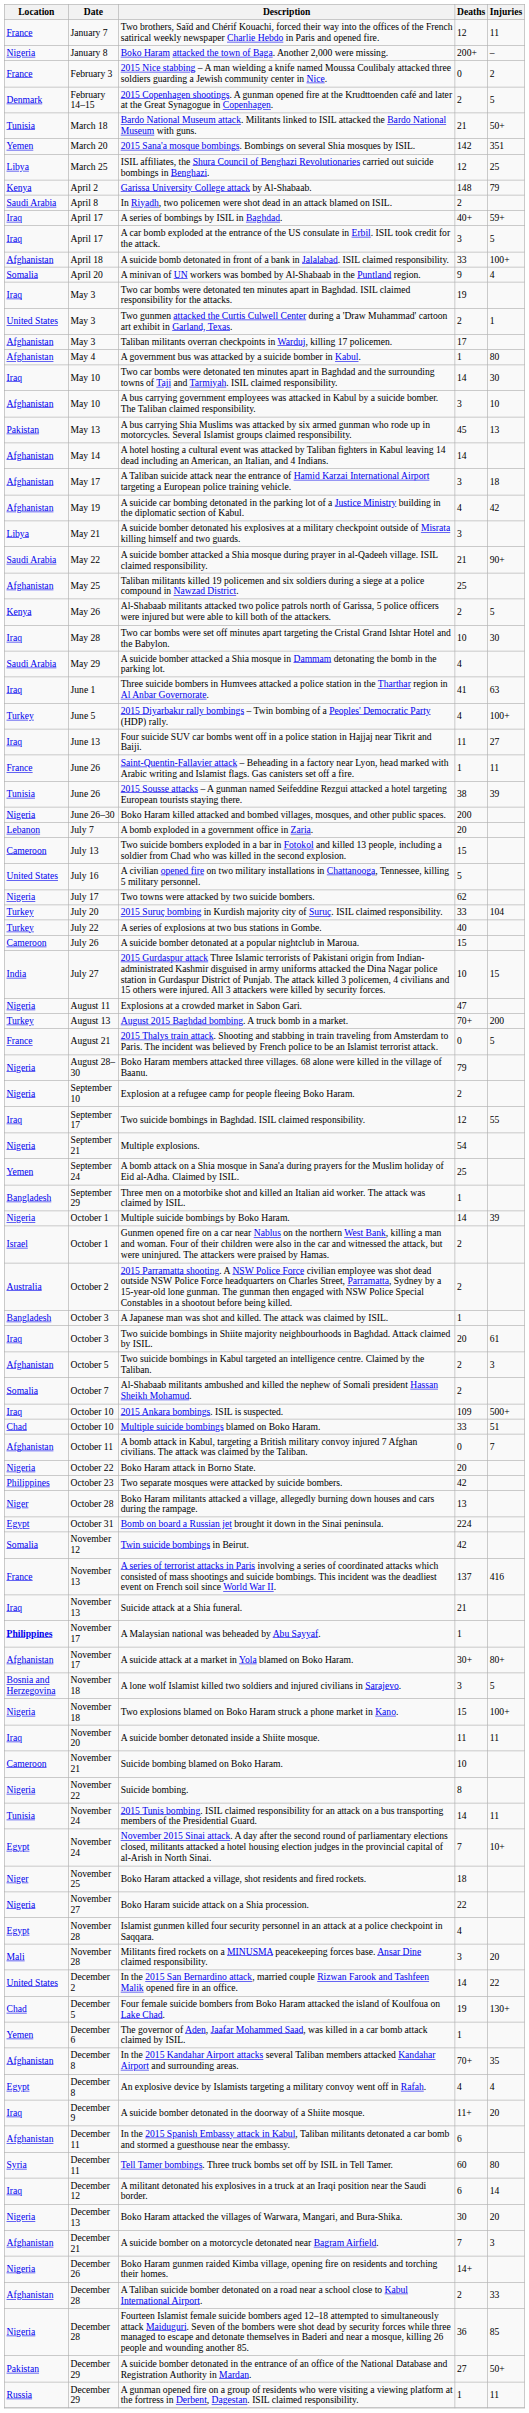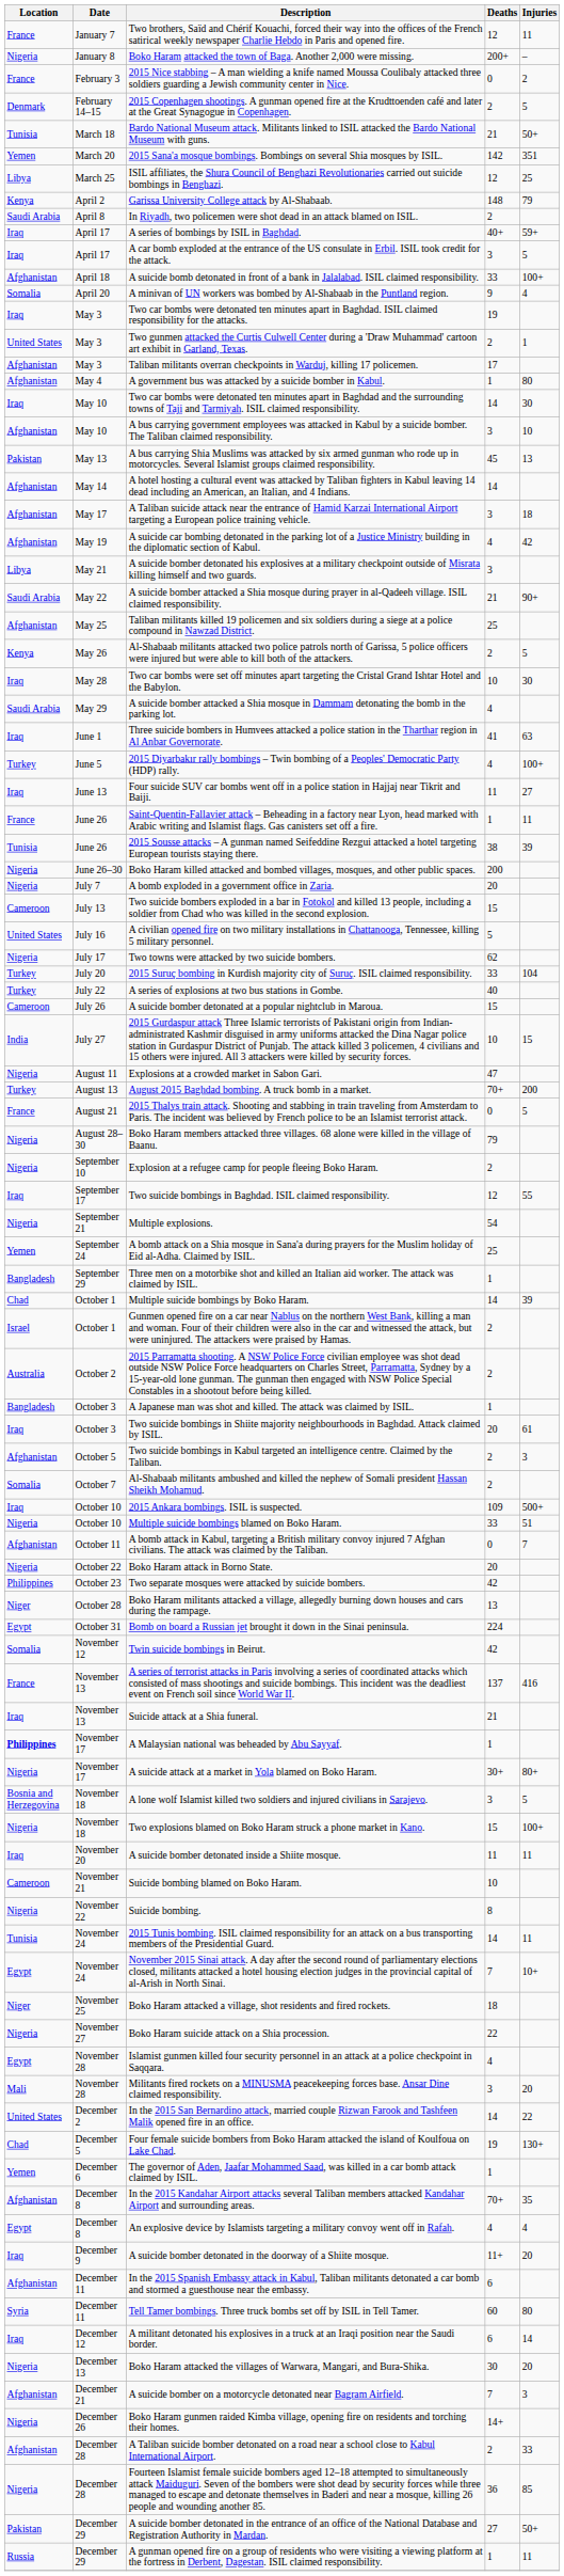 <table class="wikitable sortable">
 <tr>
 <th scope="col">Location</th>
 <th scope="col" data-sort-type="date">Date</th>
 <th scope="col" class="unsortable">Description</th>
 <th scope="col" data-sort-type="number">Deaths</th>
 <th scope="col" data-sort-type="number">Injuries</th>
 </tr>
 <tr>
 <td><a href='#'>France</a></td>
 <td>January 7</td>
 <td>Two brothers, Saïd and Chérif Kouachi, forced their way into the offices of the French satirical weekly newspaper <a href='#'>Charlie Hebdo</a> in Paris and opened fire.</td>
 <td>12</td>
 <td>11</td>
 </tr>
 <tr>
 <td><a href='#'>Nigeria</a></td>
 <td>January 8</td>
 <td><a href='#'>Boko Haram</a> <a href='#'>attacked the town of Baga</a>. Another 2,000 were missing.</td>
 <td>200+</td>
 <td>–</td>
 </tr>
 <tr>
 <td><a href='#'>France</a></td>
 <td>February 3</td>
 <td><a href='#'>2015 Nice stabbing</a> – A man wielding a knife named Moussa Coulibaly attacked three soldiers guarding a Jewish community center in <a href='#'>Nice</a>.</td>
 <td>0</td>
 <td>2</td>
 </tr>
 <tr>
 <td><a href='#'>Denmark</a></td>
 <td>February 14–15</td>
 <td><a href='#'>2015 Copenhagen shootings</a>. A gunman opened fire at the Krudttoenden café and later at the Great Synagogue in <a href='#'>Copenhagen</a>.</td>
 <td>2</td>
 <td>5</td>
 </tr>
 <tr>
 <td><a href='#'>Tunisia</a></td>
 <td>March 18</td>
 <td><a href='#'>Bardo National Museum attack</a>. Militants linked to ISIL attacked the <a href='#'>Bardo National Museum</a> with guns.</td>
 <td>21</td>
 <td>50+</td>
 </tr>
 <tr>
 <td><a href='#'>Yemen</a></td>
 <td>March 20</td>
 <td><a href='#'>2015 Sana'a mosque bombings</a>. Bombings on several Shia mosques by ISIL.</td>
 <td>142</td>
 <td>351</td>
 </tr>
 <tr>
 <td><a href='#'>Libya</a></td>
 <td>March 25</td>
 <td>ISIL affiliates, the <a href='#'>Shura Council of Benghazi Revolutionaries</a> carried out suicide bombings in <a href='#'>Benghazi</a>.</td>
 <td>12</td>
 <td>25</td>
 </tr>
 <tr>
 <td><a href='#'>Kenya</a></td>
 <td>April 2</td>
 <td><a href='#'>Garissa University College attack</a> by Al-Shabaab.</td>
 <td>148</td>
 <td>79</td>
 </tr>
 <tr>
 <td><a href='#'>Saudi Arabia</a></td>
 <td>April 8</td>
 <td>In <a href='#'>Riyadh</a>, two policemen were shot dead in an attack blamed on ISIL.</td>
 <td>2</td>
 <td></td>
 </tr>
 <tr>
 <td><a href='#'>Iraq</a></td>
 <td>April 17</td>
 <td>A series of bombings by ISIL in <a href='#'>Baghdad</a>.</td>
 <td>40+</td>
 <td>59+</td>
 </tr>
 <tr>
 <td><a href='#'>Iraq</a></td>
 <td>April 17</td>
 <td>A car bomb exploded at the entrance of the US consulate in <a href='#'>Erbil</a>. ISIL took credit for the attack.</td>
 <td>3</td>
 <td>5</td>
 </tr>
 <tr>
 <td><a href='#'>Afghanistan</a></td>
 <td>April 18</td>
 <td>A suicide bomb detonated in front of a bank in <a href='#'>Jalalabad</a>. ISIL claimed responsibility.</td>
 <td>33</td>
 <td>100+</td>
 </tr>
 <tr>
 <td><a href='#'>Somalia</a></td>
 <td>April 20</td>
 <td>A minivan of <a href='#'>UN</a> workers was bombed by Al-Shabaab in the <a href='#'>Puntland</a> region.</td>
 <td>9</td>
 <td>4</td>
 </tr>
 <tr>
 <td><a href='#'>Iraq</a></td>
 <td>May 3</td>
 <td>Two car bombs were detonated ten minutes apart in Baghdad. ISIL claimed responsibility for the attacks.</td>
 <td>19</td>
 <td></td>
 </tr>
 <tr>
 <td><a href='#'>United States</a></td>
 <td>May 3</td>
 <td>Two gunmen <a href='#'>attacked the Curtis Culwell Center</a> during a 'Draw Muhammad' cartoon art exhibit in <a href='#'>Garland, Texas</a>.</td>
 <td>2</td>
 <td>1</td>
 </tr>
 <tr>
 <td><a href='#'>Afghanistan</a></td>
 <td>May 3</td>
 <td>Taliban militants overran checkpoints in <a href='#'>Warduj</a>, killing 17 policemen.</td>
 <td>17</td>
 <td></td>
 </tr>
 <tr>
 <td><a href='#'>Afghanistan</a></td>
 <td>May 4</td>
 <td>A government bus was attacked by a suicide bomber in <a href='#'>Kabul</a>.</td>
 <td>1</td>
 <td>80</td>
 </tr>
 <tr>
 <td><a href='#'>Iraq</a></td>
 <td>May 10</td>
 <td>Two car bombs were detonated ten minutes apart in Baghdad and the surrounding towns of <a href='#'>Taji</a> and <a href='#'>Tarmiyah</a>. ISIL claimed responsibility.</td>
 <td>14</td>
 <td>30</td>
 </tr>
 <tr>
 <td><a href='#'>Afghanistan</a></td>
 <td>May 10</td>
 <td>A bus carrying government employees was attacked in Kabul by a suicide bomber. The Taliban claimed responsibility.</td>
 <td>3</td>
 <td>10</td>
 </tr>
 <tr>
 <td><a href='#'>Pakistan</a></td>
 <td>May 13</td>
 <td>A bus carrying Shia Muslims was attacked by six armed gunman who rode up in motorcycles. Several Islamist groups claimed responsibility.</td>
 <td>45</td>
 <td>13</td>
 </tr>
 <tr>
 <td><a href='#'>Afghanistan</a></td>
 <td>May 14</td>
 <td>A hotel hosting a cultural event was attacked by Taliban fighters in Kabul leaving 14 dead including an American, an Italian, and 4 Indians.</td>
 <td>14</td>
 <td></td>
 </tr>
 <tr>
 <td><a href='#'>Afghanistan</a></td>
 <td>May 17</td>
 <td>A Taliban suicide attack near the entrance of <a href='#'>Hamid Karzai International Airport</a> targeting a European police training vehicle.</td>
 <td>3</td>
 <td>18</td>
 </tr>
 <tr>
 <td><a href='#'>Afghanistan</a></td>
 <td>May 19</td>
 <td>A suicide car bombing detonated in the parking lot of a <a href='#'>Justice Ministry</a> building in the diplomatic section of Kabul.</td>
 <td>4</td>
 <td>42</td>
 </tr>
 <tr>
 <td><a href='#'>Libya</a></td>
 <td>May 21</td>
 <td>A suicide bomber detonated his explosives at a military checkpoint outside of <a href='#'>Misrata</a> killing himself and two guards.</td>
 <td>3</td>
 <td></td>
 </tr>
 <tr>
 <td><a href='#'>Saudi Arabia</a></td>
 <td>May 22</td>
 <td>A suicide bomber attacked a Shia mosque during prayer in al-Qadeeh village. ISIL claimed responsibility.</td>
 <td>21</td>
 <td>90+</td>
 </tr>
 <tr>
 <td><a href='#'>Afghanistan</a></td>
 <td>May 25</td>
 <td>Taliban militants killed 19 policemen and six soldiers during a siege at a police compound in <a href='#'>Nawzad District</a>.</td>
 <td>25</td>
 <td></td>
 </tr>
 <tr>
 <td><a href='#'>Kenya</a></td>
 <td>May 26</td>
 <td>Al-Shabaab militants attacked two police patrols north of Garissa, 5 police officers were injured but were able to kill both of the attackers.</td>
 <td>2</td>
 <td>5</td>
 </tr>
 <tr>
 <td><a href='#'>Iraq</a></td>
 <td>May 28</td>
 <td>Two car bombs were set off minutes apart targeting the Cristal Grand Ishtar Hotel and the Babylon.</td>
 <td>10</td>
 <td>30</td>
 </tr>
 <tr>
 <td><a href='#'>Saudi Arabia</a></td>
 <td>May 29</td>
 <td>A suicide bomber attacked a Shia mosque in <a href='#'>Dammam</a> detonating the bomb in the parking lot.</td>
 <td>4</td>
 <td></td>
 </tr>
 <tr>
 <td><a href='#'>Iraq</a></td>
 <td>June 1</td>
 <td>Three suicide bombers in Humvees attacked a police station in the <a href='#'>Tharthar</a> region in <a href='#'>Al Anbar Governorate</a>.</td>
 <td>41</td>
 <td>63</td>
 </tr>
 <tr>
 <td><a href='#'>Turkey</a></td>
 <td>June 5</td>
 <td><a href='#'>2015 Diyarbakır rally bombings</a> – Twin bombing of a <a href='#'>Peoples' Democratic Party</a> (HDP) rally.</td>
 <td>4</td>
 <td>100+</td>
 </tr>
 <tr>
 <td><a href='#'>Iraq</a></td>
 <td>June 13</td>
 <td>Four suicide SUV car bombs went off in a police station in Hajjaj near Tikrit and Baiji.</td>
 <td>11</td>
 <td>27</td>
 </tr>
 <tr>
 <td><a href='#'>France</a></td>
 <td>June 26</td>
 <td><a href='#'>Saint-Quentin-Fallavier attack</a> – Beheading in a factory near Lyon, head marked with Arabic writing and Islamist flags. Gas canisters set off a fire.</td>
 <td>1</td>
 <td>11</td>
 </tr>
 <tr>
 <td><a href='#'>Tunisia</a></td>
 <td>June 26</td>
 <td><a href='#'>2015 Sousse attacks</a> – A gunman named Seifeddine Rezgui attacked a hotel targeting European tourists staying there.</td>
 <td>38</td>
 <td>39</td>
 </tr>
 <tr>
 <td><a href='#'>Nigeria</a></td>
 <td>June 26–30</td>
 <td>Boko Haram killed attacked and bombed villages, mosques, and other public spaces.</td>
 <td>200</td>
 <td></td>
 </tr>
 <tr>
-<td><a href='#'>Lebanon</a></td>
+<td><a href='#'>Nigeria</a></td>
 <td>July 7</td>
 <td>A bomb exploded in a government office in <a href='#'>Zaria</a>.</td>
 <td>20</td>
 <td></td>
 </tr>
 <tr>
 <td><a href='#'>Cameroon</a></td>
 <td>July 13</td>
 <td>Two suicide bombers exploded in a bar in <a href='#'>Fotokol</a> and killed 13 people, including a soldier from Chad who was killed in the second explosion.</td>
 <td>15</td>
 <td></td>
 </tr>
 <tr>
 <td><a href='#'>United States</a></td>
 <td>July 16</td>
 <td>A civilian <a href='#'>opened fire</a> on two military installations in <a href='#'>Chattanooga</a>, Tennessee, killing 5 military personnel.</td>
 <td>5</td>
 <td></td>
 </tr>
 <tr>
 <td><a href='#'>Nigeria</a></td>
 <td>July 17</td>
 <td>Two towns were attacked by two suicide bombers.</td>
 <td>62</td>
 <td></td>
 </tr>
 <tr>
 <td><a href='#'>Turkey</a></td>
 <td>July 20</td>
 <td><a href='#'>2015 Suruç bombing</a> in Kurdish majority city of <a href='#'>Suruç</a>. ISIL claimed responsibility.</td>
 <td>33</td>
 <td>104</td>
 </tr>
 <tr>
 <td><a href='#'>Turkey</a></td>
 <td>July 22</td>
 <td>A series of explosions at two bus stations in Gombe.</td>
 <td>40</td>
 <td></td>
 </tr>
 <tr>
 <td><a href='#'>Cameroon</a></td>
 <td>July 26</td>
 <td>A suicide bomber detonated at a popular nightclub in Maroua.</td>
 <td>15</td>
 <td></td>
 </tr>
 <tr>
 <td><a href='#'>India</a></td>
 <td>July 27</td>
 <td><a href='#'>2015 Gurdaspur attack</a> Three Islamic terrorists of Pakistani origin from Indian-administrated Kashmir disguised in army uniforms attacked the Dina Nagar police station in Gurdaspur District of Punjab. The attack killed 3 policemen, 4 civilians and 15 others were injured. All 3 attackers were killed by security forces.</td>
 <td>10</td>
 <td>15</td>
 </tr>
 <tr>
 <td><a href='#'>Nigeria</a></td>
 <td>August 11</td>
 <td>Explosions at a crowded market in Sabon Gari.</td>
 <td>47</td>
 <td></td>
 </tr>
 <tr>
 <td><a href='#'>Turkey</a></td>
 <td>August 13</td>
 <td><a href='#'>August 2015 Baghdad bombing</a>. A truck bomb in a market.</td>
 <td>70+</td>
 <td>200</td>
 </tr>
 <tr>
 <td><a href='#'>France</a></td>
 <td>August 21</td>
 <td><a href='#'>2015 Thalys train attack</a>. Shooting and stabbing in train traveling from Amsterdam to Paris. The incident was believed by French police to be an Islamist terrorist attack.</td>
 <td>0</td>
 <td>5</td>
 </tr>
 <tr>
 <td><a href='#'>Nigeria</a></td>
 <td>August 28–30</td>
 <td>Boko Haram members attacked three villages. 68 alone were killed in the village of Baanu.</td>
 <td>79</td>
 <td></td>
 </tr>
 <tr>
 <td><a href='#'>Nigeria</a></td>
 <td>September 10</td>
 <td>Explosion at a refugee camp for people fleeing Boko Haram.</td>
 <td>2</td>
 <td></td>
 </tr>
 <tr>
 <td><a href='#'>Iraq</a></td>
 <td>September 17</td>
 <td>Two suicide bombings in Baghdad. ISIL claimed responsibility.</td>
 <td>12</td>
 <td>55</td>
 </tr>
 <tr>
 <td><a href='#'>Nigeria</a></td>
 <td>September 21</td>
 <td>Multiple explosions.</td>
 <td>54</td>
 <td></td>
 </tr>
 <tr>
 <td><a href='#'>Yemen</a></td>
 <td>September 24</td>
 <td>A bomb attack on a Shia mosque in Sana'a during prayers for the Muslim holiday of Eid al-Adha. Claimed by ISIL.</td>
 <td>25</td>
 <td></td>
 </tr>
 <tr>
 <td><a href='#'>Bangladesh</a></td>
 <td>September 29</td>
 <td>Three men on a motorbike shot and killed an Italian aid worker. The attack was claimed by ISIL.</td>
 <td>1</td>
 <td></td>
 </tr>
 <tr>
-<td><a href='#'>Nigeria</a></td>
+<td><a href='#'>Chad</a></td>
 <td>October 1</td>
 <td>Multiple suicide bombings by Boko Haram.</td>
 <td>14</td>
 <td>39</td>
 </tr>
 <tr>
 <td><a href='#'>Israel</a></td>
 <td>October 1</td>
 <td>Gunmen opened fire on a car near <a href='#'>Nablus</a> on the northern <a href='#'>West Bank</a>, killing a man and woman. Four of their children were also in the car and witnessed the attack, but were uninjured. The attackers were praised by Hamas.</td>
 <td>2</td>
 <td></td>
 </tr>
 <tr>
 <td><a href='#'>Australia</a></td>
 <td>October 2</td>
 <td><a href='#'>2015 Parramatta shooting</a>. A <a href='#'>NSW Police Force</a> civilian employee was shot dead outside NSW Police Force headquarters on Charles Street, <a href='#'>Parramatta</a>, Sydney by a 15-year-old lone gunman. The gunman then engaged with NSW Police Special Constables in a shootout before being killed.</td>
 <td>2</td>
 <td></td>
 </tr>
 <tr>
 <td><a href='#'>Bangladesh</a></td>
 <td>October 3</td>
 <td>A Japanese man was shot and killed. The attack was claimed by ISIL.</td>
 <td>1</td>
 <td></td>
 </tr>
 <tr>
 <td><a href='#'>Iraq</a></td>
 <td>October 3</td>
 <td>Two suicide bombings in Shiite majority neighbourhoods in Baghdad. Attack claimed by ISIL.</td>
 <td>20</td>
 <td>61</td>
 </tr>
 <tr>
 <td><a href='#'>Afghanistan</a></td>
 <td>October 5</td>
 <td>Two suicide bombings in Kabul targeted an intelligence centre. Claimed by the Taliban.</td>
 <td>2</td>
 <td>3</td>
 </tr>
 <tr>
 <td><a href='#'>Somalia</a></td>
 <td>October 7</td>
 <td>Al-Shabaab militants ambushed and killed the nephew of Somali president <a href='#'>Hassan Sheikh Mohamud</a>.</td>
 <td>2</td>
 <td></td>
 </tr>
 <tr>
 <td><a href='#'>Iraq</a></td>
 <td>October 10</td>
 <td><a href='#'>2015 Ankara bombings</a>. ISIL is suspected.</td>
 <td>109</td>
 <td>500+</td>
 </tr>
 <tr>
-<td><a href='#'>Chad</a></td>
+<td><a href='#'>Nigeria</a></td>
 <td>October 10</td>
 <td><a href='#'>Multiple suicide bombings</a> blamed on Boko Haram.</td>
 <td>33</td>
 <td>51</td>
 </tr>
 <tr>
 <td><a href='#'>Afghanistan</a></td>
 <td>October 11</td>
 <td>A bomb attack in Kabul, targeting a British military convoy injured 7 Afghan civilians. The attack was claimed by the Taliban.</td>
 <td>0</td>
 <td>7</td>
 </tr>
 <tr>
 <td><a href='#'>Nigeria</a></td>
 <td>October 22</td>
 <td>Boko Haram attack in Borno State.</td>
 <td>20</td>
 <td></td>
 </tr>
 <tr>
 <td><a href='#'>Philippines</a></td>
 <td>October 23</td>
 <td>Two separate mosques were attacked by suicide bombers.</td>
 <td>42</td>
 <td></td>
 </tr>
 <tr>
 <td><a href='#'>Niger</a></td>
 <td>October 28</td>
 <td>Boko Haram militants attacked a village, allegedly burning down houses and cars during the rampage.</td>
 <td>13</td>
 <td></td>
 </tr>
 <tr>
 <td><a href='#'>Egypt</a></td>
 <td>October 31</td>
 <td><a href='#'>Bomb on board a Russian jet</a> brought it down in the Sinai peninsula.</td>
 <td>224</td>
 <td></td>
 </tr>
 <tr>
 <td><a href='#'>Somalia</a></td>
 <td>November 12</td>
 <td><a href='#'>Twin suicide bombings</a> in Beirut.</td>
 <td>42</td>
 <td></td>
 </tr>
 <tr>
 <td><a href='#'>France</a></td>
 <td>November 13</td>
 <td><a href='#'>A series of terrorist attacks in Paris</a> involving a series of coordinated attacks which consisted of mass shootings and suicide bombings. This incident was the deadliest event on French soil since <a href='#'>World War II</a>.</td>
 <td>137</td>
 <td>416</td>
 </tr>
 <tr>
 <td><a href='#'>Iraq</a></td>
 <td>November 13</td>
 <td>Suicide attack at a Shia funeral.</td>
 <td>21</td>
 <td></td>
 </tr>
 <tr>
 <td><strong><a href='#'>Philippines</a></strong></td>
 <td>November 17</td>
 <td>A Malaysian national was beheaded by <a href='#'>Abu Sayyaf</a>.</td>
 <td>1</td>
 <td></td>
 </tr>
 <tr>
-<td><a href='#'>Afghanistan</a></td>
+<td><a href='#'>Nigeria</a></td>
 <td>November 17</td>
 <td>A suicide attack at a market in <a href='#'>Yola</a> blamed on Boko Haram.</td>
 <td>30+</td>
 <td>80+</td>
 </tr>
 <tr>
 <td><a href='#'>Bosnia and Herzegovina</a></td>
 <td>November 18</td>
 <td>A lone wolf Islamist killed two soldiers and injured civilians in <a href='#'>Sarajevo</a>.</td>
 <td>3</td>
 <td>5</td>
 </tr>
 <tr>
 <td><a href='#'>Nigeria</a></td>
 <td>November 18</td>
 <td>Two explosions blamed on Boko Haram struck a phone market in <a href='#'>Kano</a>.</td>
 <td>15</td>
 <td>100+</td>
 </tr>
 <tr>
 <td><a href='#'>Iraq</a></td>
 <td>November 20</td>
 <td>A suicide bomber detonated inside a Shiite mosque.</td>
 <td>11</td>
 <td>11</td>
 </tr>
 <tr>
 <td><a href='#'>Cameroon</a></td>
 <td>November 21</td>
 <td>Suicide bombing blamed on Boko Haram.</td>
 <td>10</td>
 <td></td>
 </tr>
 <tr>
 <td><a href='#'>Nigeria</a></td>
 <td>November 22</td>
 <td>Suicide bombing.</td>
 <td>8</td>
 <td></td>
 </tr>
 <tr>
 <td><a href='#'>Tunisia</a></td>
 <td>November 24</td>
 <td><a href='#'>2015 Tunis bombing</a>. ISIL claimed responsibility for an attack on a bus transporting members of the Presidential Guard.</td>
 <td>14</td>
 <td>11</td>
 </tr>
 <tr>
 <td><a href='#'>Egypt</a></td>
 <td>November 24</td>
 <td><a href='#'>November 2015 Sinai attack</a>. A day after the second round of parliamentary elections closed, militants attacked a hotel housing election judges in the provincial capital of al-Arish in North Sinai.</td>
 <td>7</td>
 <td>10+</td>
 </tr>
 <tr>
 <td><a href='#'>Niger</a></td>
 <td>November 25</td>
 <td>Boko Haram attacked a village, shot residents and fired rockets.</td>
 <td>18</td>
 <td></td>
 </tr>
 <tr>
 <td><a href='#'>Nigeria</a></td>
 <td>November 27</td>
 <td>Boko Haram suicide attack on a Shia procession.</td>
 <td>22</td>
 <td></td>
 </tr>
 <tr>
 <td><a href='#'>Egypt</a></td>
 <td>November 28</td>
 <td>Islamist gunmen killed four security personnel in an attack at a police checkpoint in Saqqara.</td>
 <td>4</td>
 <td></td>
 </tr>
 <tr>
 <td><a href='#'>Mali</a></td>
 <td>November 28</td>
 <td>Militants fired rockets on a <a href='#'>MINUSMA</a> peacekeeping forces base. <a href='#'>Ansar Dine</a> claimed responsibility.</td>
 <td>3</td>
 <td>20</td>
 </tr>
 <tr>
 <td><a href='#'>United States</a></td>
 <td>December 2</td>
 <td>In the <a href='#'>2015 San Bernardino attack</a>, married couple <a href='#'>Rizwan Farook and Tashfeen Malik</a> opened fire in an office.</td>
 <td>14</td>
 <td>22</td>
 </tr>
 <tr>
 <td><a href='#'>Chad</a></td>
 <td>December 5</td>
 <td>Four female suicide bombers from Boko Haram attacked the island of Koulfoua on <a href='#'>Lake Chad</a>.</td>
 <td>19</td>
 <td>130+</td>
 </tr>
 <tr>
 <td><a href='#'>Yemen</a></td>
 <td>December 6</td>
 <td>The governor of <a href='#'>Aden</a>, <a href='#'>Jaafar Mohammed Saad</a>, was killed in a car bomb attack claimed by ISIL.</td>
 <td>1</td>
 <td></td>
 </tr>
 <tr>
 <td><a href='#'>Afghanistan</a></td>
 <td>December 8</td>
 <td>In the <a href='#'>2015 Kandahar Airport attacks</a> several Taliban members attacked <a href='#'>Kandahar Airport</a> and surrounding areas.</td>
 <td>70+</td>
 <td>35</td>
 </tr>
 <tr>
 <td><a href='#'>Egypt</a></td>
 <td>December 8</td>
 <td>An explosive device by Islamists targeting a military convoy went off in <a href='#'>Rafah</a>.</td>
 <td>4</td>
 <td>4</td>
 </tr>
 <tr>
 <td><a href='#'>Iraq</a></td>
 <td>December 9</td>
 <td>A suicide bomber detonated in the doorway of a Shiite mosque.</td>
 <td>11+</td>
 <td>20</td>
 </tr>
 <tr>
 <td><a href='#'>Afghanistan</a></td>
 <td>December 11</td>
 <td>In the <a href='#'>2015 Spanish Embassy attack in Kabul</a>, Taliban militants detonated a car bomb and stormed a guesthouse near the embassy.</td>
 <td>6</td>
 <td></td>
 </tr>
 <tr>
 <td><a href='#'>Syria</a></td>
 <td>December 11</td>
 <td><a href='#'>Tell Tamer bombings</a>. Three truck bombs set off by ISIL in Tell Tamer.</td>
 <td>60</td>
 <td>80</td>
 </tr>
 <tr>
 <td><a href='#'>Iraq</a></td>
 <td>December 12</td>
 <td>A militant detonated his explosives in a truck at an Iraqi position near the Saudi border.</td>
 <td>6</td>
 <td>14</td>
 </tr>
 <tr>
 <td><a href='#'>Nigeria</a></td>
 <td>December 13</td>
 <td>Boko Haram attacked the villages of Warwara, Mangari, and Bura-Shika.</td>
 <td>30</td>
 <td>20</td>
 </tr>
 <tr>
 <td><a href='#'>Afghanistan</a></td>
 <td>December 21</td>
 <td>A suicide bomber on a motorcycle detonated near <a href='#'>Bagram Airfield</a>.</td>
 <td>7</td>
 <td>3</td>
 </tr>
 <tr>
 <td><a href='#'>Nigeria</a></td>
 <td>December 26</td>
 <td>Boko Haram gunmen raided Kimba village, opening fire on residents and torching their homes.</td>
 <td>14+</td>
 <td></td>
 </tr>
 <tr>
 <td><a href='#'>Afghanistan</a></td>
 <td>December 28</td>
 <td>A Taliban suicide bomber detonated on a road near a school close to <a href='#'>Kabul International Airport</a>.</td>
 <td>2</td>
 <td>33</td>
 </tr>
 <tr>
 <td><a href='#'>Nigeria</a></td>
 <td>December 28</td>
 <td>Fourteen Islamist female suicide bombers aged 12–18 attempted to simultaneously attack <a href='#'>Maiduguri</a>. Seven of the bombers were shot dead by security forces while three managed to escape and detonate themselves in Baderi and near a mosque, killing 26 people and wounding another 85.</td>
 <td>36</td>
 <td>85</td>
 </tr>
 <tr>
 <td><a href='#'>Pakistan</a></td>
 <td>December 29</td>
 <td>A suicide bomber detonated in the entrance of an office of the National Database and Registration Authority in <a href='#'>Mardan</a>.</td>
 <td>27</td>
 <td>50+</td>
 </tr>
 <tr>
 <td><a href='#'>Russia</a></td>
 <td>December 29</td>
 <td>A gunman opened fire on a group of residents who were visiting a viewing platform at the fortress in <a href='#'>Derbent</a>, <a href='#'>Dagestan</a>. ISIL claimed responsibility.</td>
 <td>1</td>
 <td>11</td>
 </tr>
 <tr>
 </tr>
 </table>
